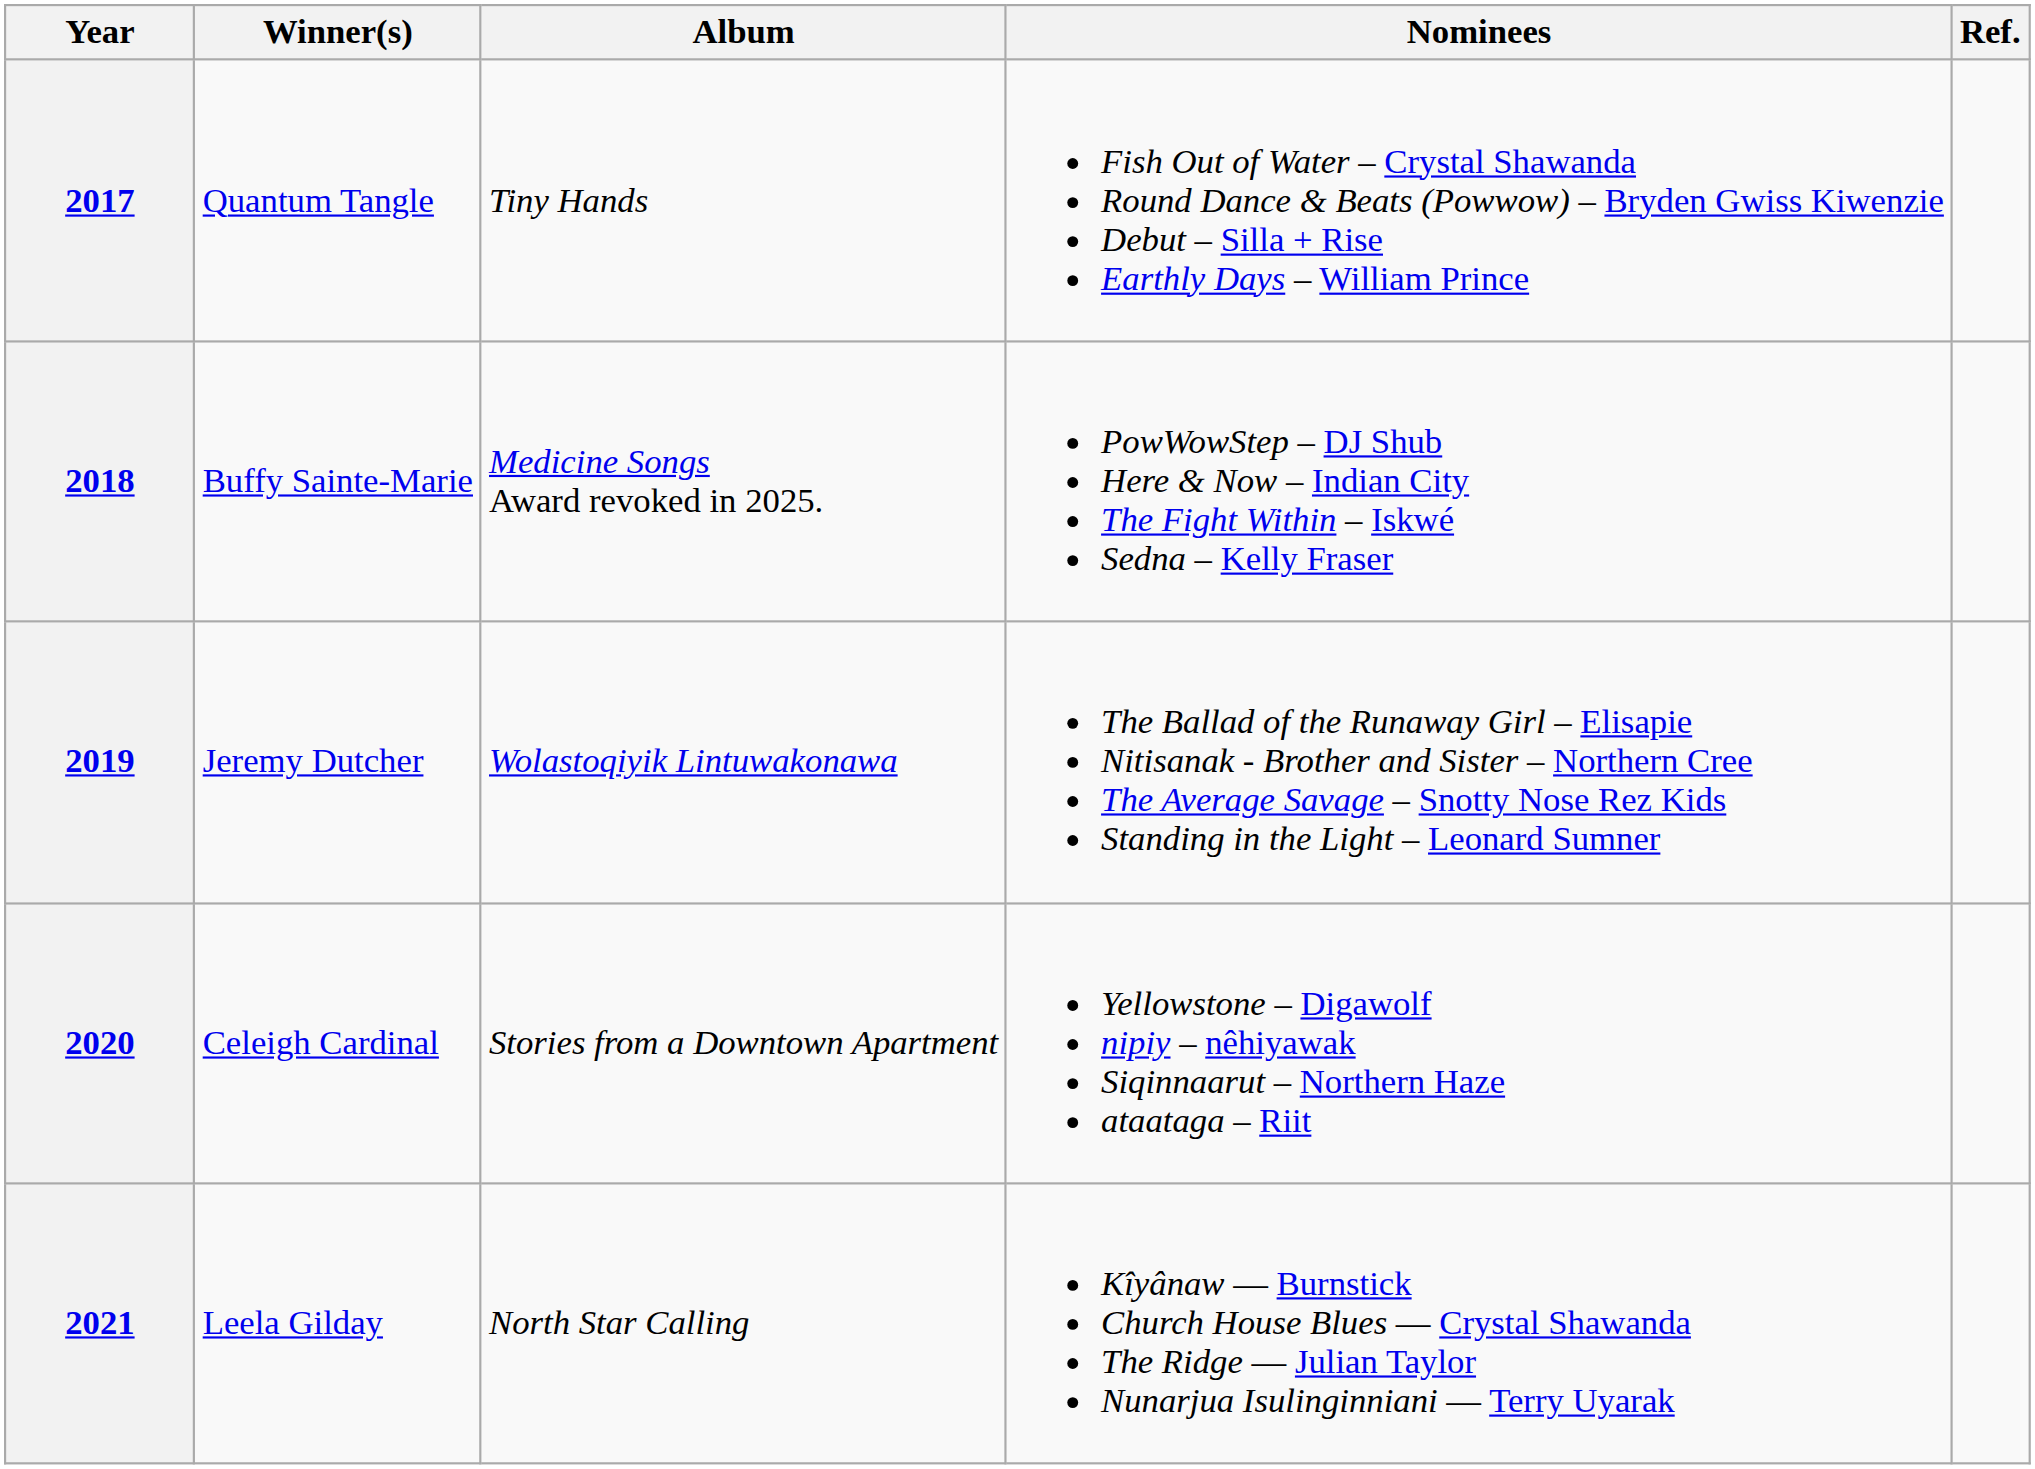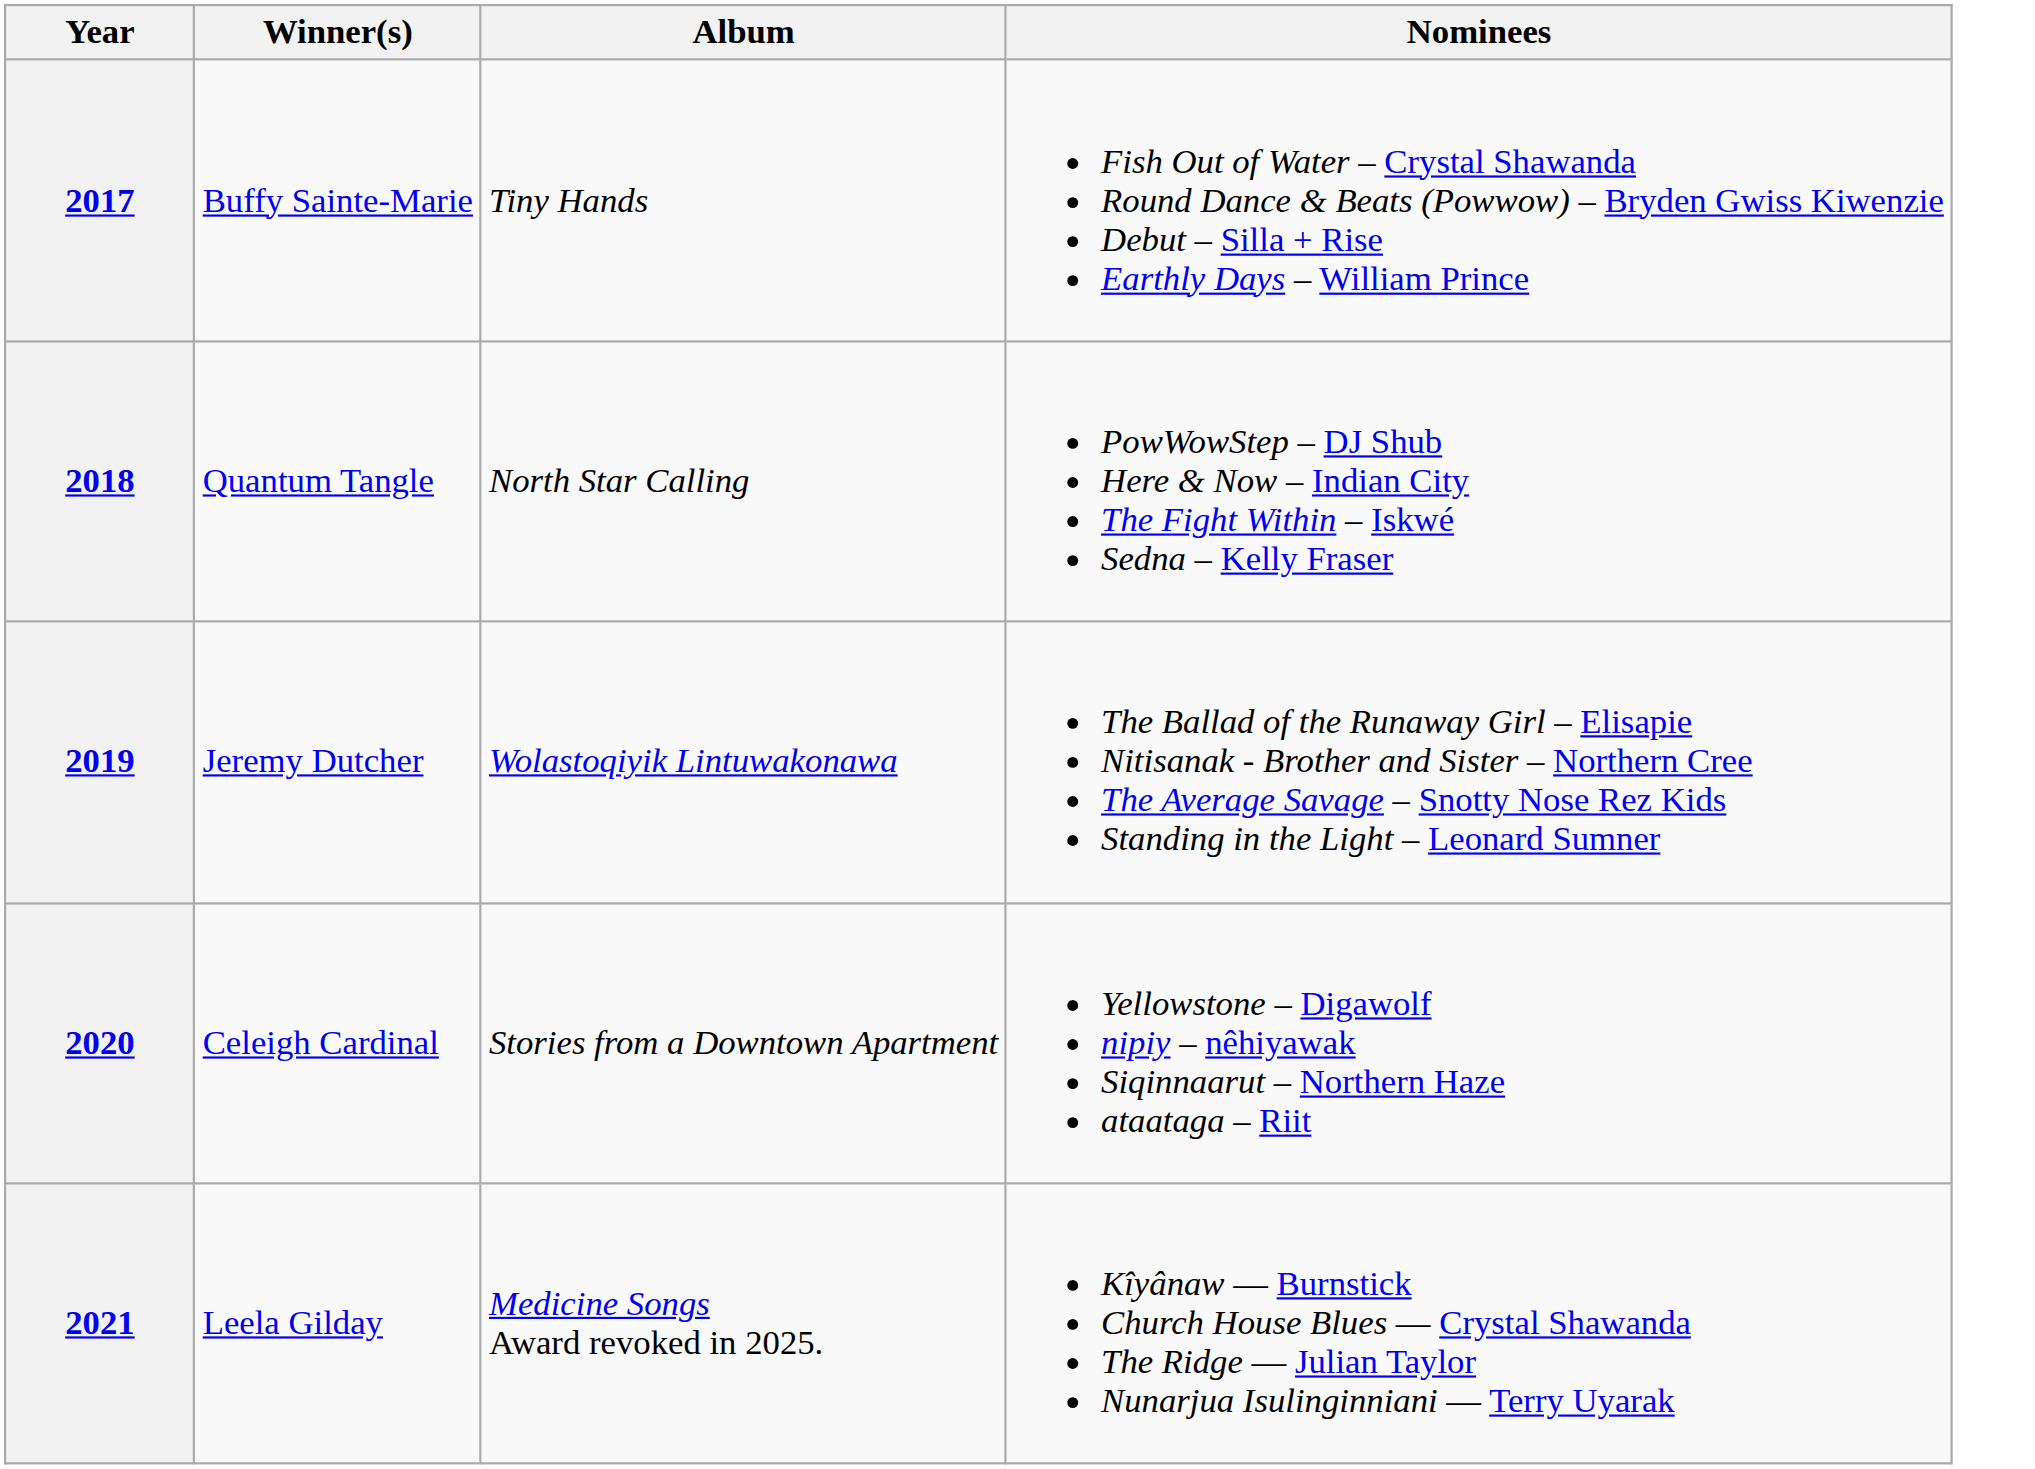 <table class="wikitable sortable">
 <tr>
 <th scope="col" style="width:5em;">Year</th>
 <th scope="col">Winner(s)</th>
 <th scope="col">Album</th>
 <th scope="col" class="unsortable">Nominees</th>
-<th scope="col" class="unsortable">Ref.</th>
 </tr>
 <tr>
 <th scope="row"><a href='#'>2017</a></th>
-<td><a href='#'>Quantum Tangle</a></td>
+<td><a href='#'>Buffy Sainte-Marie</a></td>
 <td><em>Tiny Hands</em></td>
 <td><br><ul><li><em>Fish Out of Water</em> – <a href='#'>Crystal Shawanda</a></li><li><em>Round Dance & Beats (Powwow)</em> – <a href='#'>Bryden Gwiss Kiwenzie</a></li><li><em>Debut</em> – <a href='#'>Silla + Rise</a></li><li><em><a href='#'>Earthly Days</a></em> – <a href='#'>William Prince</a></li></ul></td>
-<td></td>
 </tr>
 <tr>
 <th scope="row"><a href='#'>2018</a></th>
-<td><a href='#'>Buffy Sainte-Marie</a></td>
-<td><em><a href='#'>Medicine Songs</a></em><br>Award revoked in 2025.</td>
+<td><a href='#'>Quantum Tangle</a></td>
+<td><em>North Star Calling</em></td>
 <td><br><ul><li><em>PowWowStep</em> – <a href='#'>DJ Shub</a></li><li><em>Here & Now</em> – <a href='#'>Indian City</a></li><li><em><a href='#'>The Fight Within</a></em> – <a href='#'>Iskwé</a></li><li><em>Sedna</em> – <a href='#'>Kelly Fraser</a></li></ul></td>
-<td></td>
 </tr>
 <tr>
 <th scope="row"><a href='#'>2019</a></th>
 <td><a href='#'>Jeremy Dutcher</a></td>
 <td><em><a href='#'>Wolastoqiyik Lintuwakonawa</a></em></td>
 <td><br><ul><li><em>The Ballad of the Runaway Girl</em> – <a href='#'>Elisapie</a></li><li><em>Nitisanak - Brother and Sister</em> – <a href='#'>Northern Cree</a></li><li><em><a href='#'>The Average Savage</a></em> – <a href='#'>Snotty Nose Rez Kids</a></li><li><em>Standing in the Light</em> – <a href='#'>Leonard Sumner</a></li></ul></td>
-<td></td>
 </tr>
 <tr>
 <th scope="row"><a href='#'>2020</a></th>
 <td><a href='#'>Celeigh Cardinal</a></td>
 <td><em>Stories from a Downtown Apartment</em></td>
 <td><br><ul><li><em>Yellowstone</em> – <a href='#'>Digawolf</a></li><li><em><a href='#'>nipiy</a></em> – <a href='#'>nêhiyawak</a></li><li><em>Siqinnaarut</em> – <a href='#'>Northern Haze</a></li><li><em>ataataga</em> – <a href='#'>Riit</a></li></ul></td>
-<td></td>
 </tr>
 <tr>
 <th style="text-align:center;" scope="row"><a href='#'>2021</a></th>
 <td><a href='#'>Leela Gilday</a></td>
-<td><em>North Star Calling</em></td>
+<td><em><a href='#'>Medicine Songs</a></em><br>Award revoked in 2025.</td>
 <td><br><ul><li><em>Kîyânaw</em> — <a href='#'>Burnstick</a></li><li><em>Church House Blues</em> — <a href='#'>Crystal Shawanda</a></li><li><em>The Ridge</em> — <a href='#'>Julian Taylor</a></li><li><em>Nunarjua Isulinginniani</em> — <a href='#'>Terry Uyarak</a></li></ul></td>
-<td align="center"></td>
 </tr>
 </table>
